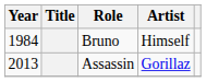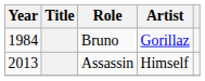 <table class="wikitable sortable plainrowheaders">
 <tr>
 <th scope=col>Year</th>
 <th scope=col>Title</th>
 <th scope=col>Role</th>
 <th scope=col>Artist</th>
 <th scope=col class="unsortable"></th>
 </tr>
 <tr>
 <td>1984</td>
 <th scope=row></th>
 <td>Bruno</td>
-<td>Himself</td>
+<td><a href='#'>Gorillaz</a></td>
 <td style="text-align:center;"></td>
 </tr>
 <tr>
 <td>2013</td>
 <th scope=row></th>
 <td>Assassin</td>
-<td><a href='#'>Gorillaz</a></td>
+<td>Himself</td>
 <td style="text-align:center;"></td>
 </tr>
 <tr>
 </tr>
 </table>
